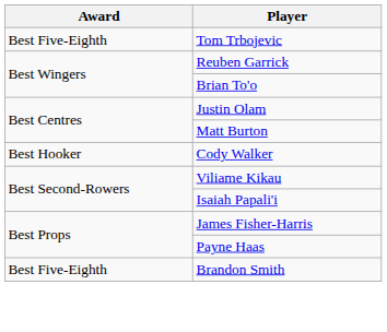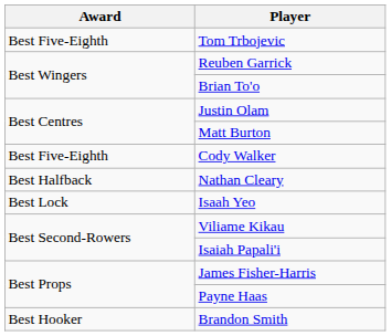 <table class="wikitable">
 <tr>
 <th width="200">Award</th>
 <th width="200">Player</th>
 </tr>
 <tr>
 <td>Best Five-Eighth</td>
 <td> <a href='#'>Tom Trbojevic</a></td>
 </tr>
 <tr>
 <td rowspan="2">Best Wingers</td>
 <td> <a href='#'>Reuben Garrick</a></td>
 </tr>
 <tr>
 <td> <a href='#'>Brian To'o</a></td>
 </tr>
 <tr>
 <td rowspan="2">Best Centres</td>
 <td> <a href='#'>Justin Olam</a></td>
 </tr>
 <tr>
 <td> <a href='#'>Matt Burton</a></td>
 </tr>
 <tr>
-<td>Best Hooker</td>
+<td>Best Five-Eighth</td>
 <td> <a href='#'>Cody Walker</a></td>
+</tr>
+<tr>
+<td>Best Halfback</td>
+<td> <a href='#'>Nathan Cleary</a></td>
+</tr>
+<tr>
+<td>Best Lock</td>
+<td> <a href='#'>Isaah Yeo</a></td>
 </tr>
 <tr>
 <td rowspan="2">Best Second-Rowers</td>
 <td> <a href='#'>Viliame Kikau</a></td>
 </tr>
 <tr>
 <td> <a href='#'>Isaiah Papali'i</a></td>
 </tr>
 <tr>
 <td rowspan="2">Best Props</td>
 <td> <a href='#'>James Fisher-Harris</a></td>
 </tr>
 <tr>
 <td> <a href='#'>Payne Haas</a></td>
 </tr>
 <tr>
-<td>Best Five-Eighth</td>
+<td>Best Hooker</td>
 <td> <a href='#'>Brandon Smith</a></td>
 </tr>
 </table>
